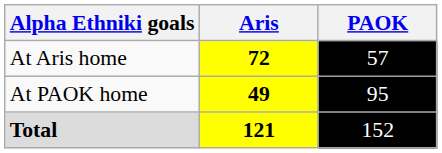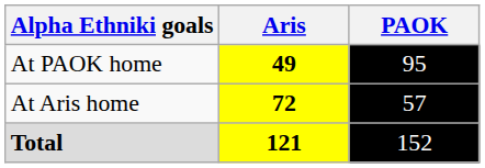 <table class="wikitable" style="text-align:center;font-size:95%">
 <tr>
 <th><strong><a href='#'>Alpha Ethniki</a> goals</strong></th>
 <th width="76"><a href='#'>Aris</a></th>
 <th width="76"><a href='#'>PAOK</a></th>
 </tr>
 <tr>
+<td align="left">At PAOK home</td>
+<td bgcolor=#FFFF00 align="center"><strong>49</strong></td>
+<td style="color:white;background:#000000">95</td>
+</tr>
+<tr>
 <td align="left">At Aris home</td>
 <td bgcolor=#FFFF00 align="center"><strong>72</strong></td>
 <td style="color:white;background:#000000">57</td>
-</tr>
-<tr>
-<td align="left">At PAOK home</td>
-<td bgcolor=#FFFF00 align="center"><strong>49</strong></td>
-<td style="color:white;background:#000000">95</td>
 </tr>
 <tr>
 <td bgcolor=#dcdcdc align="left"><strong>Total</strong></td>
 <td bgcolor=#FFFF00 align="center"><strong>121</strong></td>
 <td style="color:white;background:#000000">152</td>
 </tr>
 </table>
